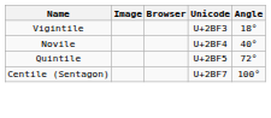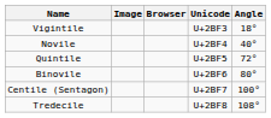 <table class="wikitable skin-invert-image" style="text-align:center">
 <tr>
 <th>Name</th>
 <th>Image</th>
 <th>Browser</th>
 <th>Unicode</th>
 <th>Angle</th>
 </tr>
 <tr>
 <td>Vigintile</td>
 <td></td>
 <td></td>
 <td>U+2BF3</td>
 <td>18°</td>
 </tr>
 <tr>
 <td>Novile</td>
 <td></td>
 <td></td>
 <td>U+2BF4</td>
 <td>40°</td>
 </tr>
 <tr>
 <td>Quintile</td>
 <td></td>
 <td></td>
 <td>U+2BF5</td>
 <td>72°</td>
 </tr>
 <tr>
+<td>Binovile</td>
+<td></td>
+<td></td>
+<td>U+2BF6</td>
+<td>80°</td>
+</tr>
+<tr>
 <td>Centile (Sentagon)</td>
 <td></td>
 <td></td>
 <td>U+2BF7</td>
 <td>100°</td>
 </tr>
+<tr>
+<td>Tredecile</td>
+<td></td>
+<td></td>
+<td>U+2BF8</td>
+<td>108°</td>
+</tr>
 </table>
